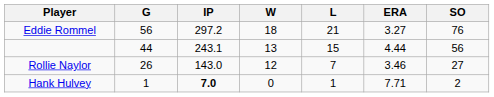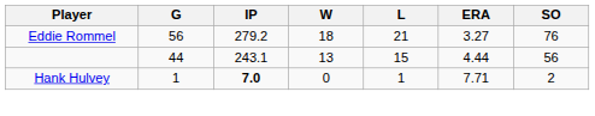 <table class="wikitable sortable">
 <tr>
 <th bgcolor="#DDDDFF" width="16%">Player</th>
 <th bgcolor="#DDDDFF" width="9%">G</th>
 <th bgcolor="#DDDDFF" width="9%">IP</th>
 <th bgcolor="#DDDDFF" width="9%">W</th>
 <th bgcolor="#DDDDFF" width="9%">L</th>
 <th bgcolor="#DDDDFF" width="9%">ERA</th>
 <th bgcolor="#DDDDFF" width="9%">SO</th>
 </tr>
 <tr align="center">
 <td><a href='#'>Eddie Rommel</a></td>
 <td>56</td>
-<td>297.2</td>
+<td>279.2</td>
 <td>18</td>
 <td>21</td>
 <td>3.27</td>
 <td>76</td>
 </tr>
 <tr align="center">
 <td></td>
 <td>44</td>
 <td>243.1</td>
 <td>13</td>
 <td>15</td>
 <td>4.44</td>
 <td>56</td>
 </tr>
 <tr align="center">
-<td><a href='#'>Rollie Naylor</a></td>
-<td>26</td>
-<td>143.0</td>
-<td>12</td>
-<td>7</td>
-<td>3.46</td>
-<td>27</td>
-</tr>
-<tr align="center">
 <td><a href='#'>Hank Hulvey</a></td>
 <td>1</td>
 <td><strong>7.0</strong></td>
 <td>0</td>
 <td>1</td>
 <td>7.71</td>
 <td>2</td>
 </tr>
 </table>
